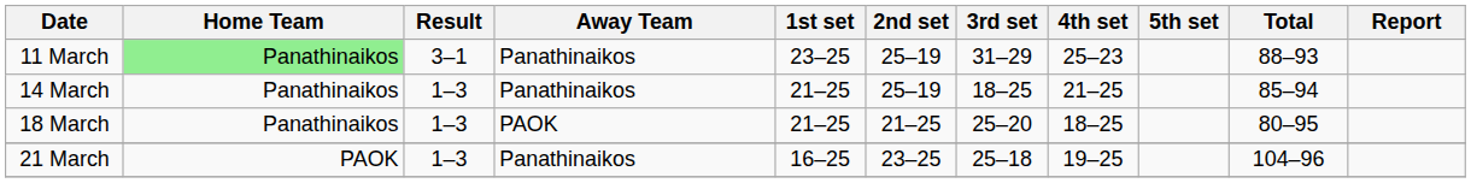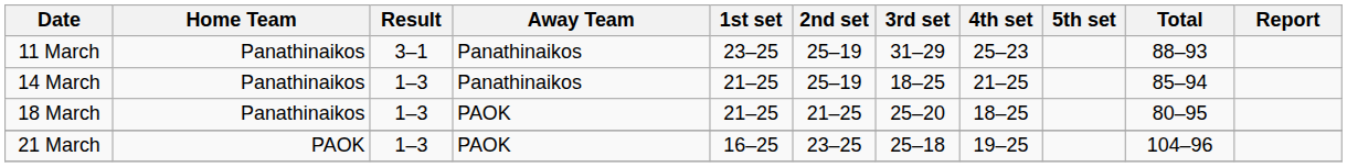 <table class="wikitable" style="text-align: center; font-size:100%">
 <tr>
 <th width="80">Date</th>
 <th width="200">Home Team</th>
 <th width="60">Result</th>
 <th width="200">Away Team</th>
 <th width="60">1st set</th>
 <th width="60">2nd set</th>
 <th width="60">3rd set</th>
 <th width="60">4th set</th>
 <th width="60">5th set</th>
 <th width="80">Total</th>
 <th width="80">Report</th>
 </tr>
 <tr>
 <td>11 March</td>
-<td align=right style="background: lightgreen;">Panathinaikos</td>
+<td align=right>Panathinaikos</td>
 <td>3–1</td>
 <td align=left>Panathinaikos</td>
 <td>23–25</td>
 <td>25–19</td>
 <td>31–29</td>
 <td>25–23</td>
 <td></td>
 <td>88–93</td>
 <td></td>
 </tr>
 <tr>
 <td>14 March</td>
 <td align=right>Panathinaikos</td>
 <td>1–3</td>
 <td align=left>Panathinaikos</td>
 <td>21–25</td>
 <td>25–19</td>
 <td>18–25</td>
 <td>21–25</td>
 <td></td>
 <td>85–94</td>
 <td></td>
 </tr>
 <tr>
 <td>18 March</td>
 <td align=right>Panathinaikos</td>
 <td>1–3</td>
 <td align=left>PAOK</td>
 <td>21–25</td>
 <td>21–25</td>
 <td>25–20</td>
 <td>18–25</td>
 <td></td>
 <td>80–95</td>
 <td><br></td>
 </tr>
 <tr>
 </tr>
 <tr>
 <td>21 March</td>
 <td align=right>PAOK</td>
 <td>1–3</td>
-<td align=left>Panathinaikos</td>
+<td align=left>PAOK</td>
 <td>16–25</td>
 <td>23–25</td>
 <td>25–18</td>
 <td>19–25</td>
 <td></td>
 <td>104–96</td>
 <td></td>
 </tr>
 <tr>
 </tr>
 </table>
